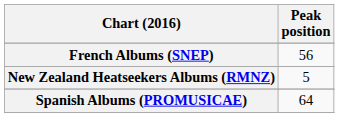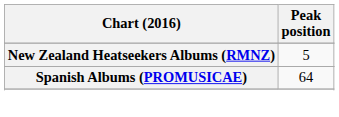 <table class="wikitable sortable plainrowheaders" style="text-align:center">
 <tr>
 <th scope="col">Chart (2016)</th>
 <th scope="col">Peak<br> position</th>
 </tr>
 <tr>
 </tr>
 <tr>
 </tr>
 <tr>
 </tr>
 <tr>
 </tr>
 <tr>
 </tr>
 <tr>
-</tr>
-<tr>
-<th scope="row">French Albums (<a href='#'>SNEP</a>)</th>
-<td>56</td>
 </tr>
 <tr>
 </tr>
 <tr>
 </tr>
 <tr>
 <th scope="row">New Zealand Heatseekers Albums (<a href='#'>RMNZ</a>)</th>
 <td>5</td>
 </tr>
 <tr>
 </tr>
 <tr>
 </tr>
 <tr>
 <th scope="row">Spanish Albums (<a href='#'>PROMUSICAE</a>)</th>
 <td>64</td>
 </tr>
 <tr>
 </tr>
 <tr>
 </tr>
 <tr>
 </tr>
 <tr>
 </tr>
 <tr>
 </tr>
 <tr>
 </tr>
 <tr>
 </tr>
 </table>
